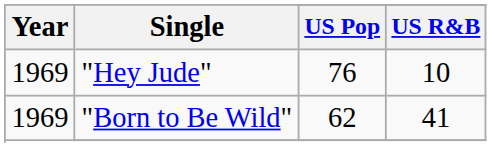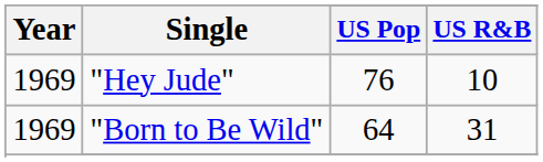 <table class="wikitable" style="text-align:center;">
 <tr>
 <th rowspan="2">Year</th>
 <th rowspan="2">Single</th>
 </tr>
 <tr style="font-size:smaller;">
 <th><a href='#'>US Pop</a></th>
 <th><a href='#'>US R&B</a></th>
 </tr>
 <tr>
 <td rowspan="1">1969</td>
 <td align="left">"<a href='#'>Hey Jude</a>"</td>
 <td>76</td>
 <td>10</td>
 </tr>
 <tr>
 <td rowspan="2">1969</td>
 <td align="left">"<a href='#'>Born to Be Wild</a>"</td>
-<td>62</td>
-<td>41</td>
+<td>64</td>
+<td>31</td>
 </tr>
 <tr>
 </tr>
 </table>
